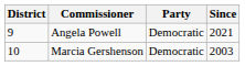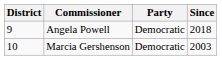 <table class="wikitable">
 <tr>
 <th>District</th>
 <th>Commissioner</th>
 <th>Party</th>
 <th>Since</th>
 </tr>
 <tr>
 <td>9</td>
 <td>Angela Powell</td>
 <td>Democratic</td>
-<td>2021</td>
+<td>2018</td>
 </tr>
 <tr>
 <td>10</td>
 <td>Marcia Gershenson</td>
 <td>Democratic</td>
 <td>2003</td>
 </tr>
 </table>
